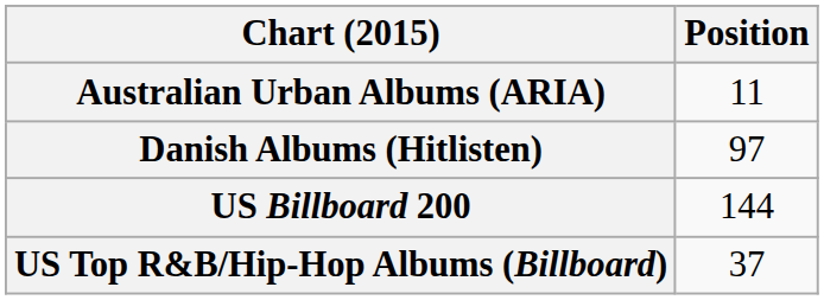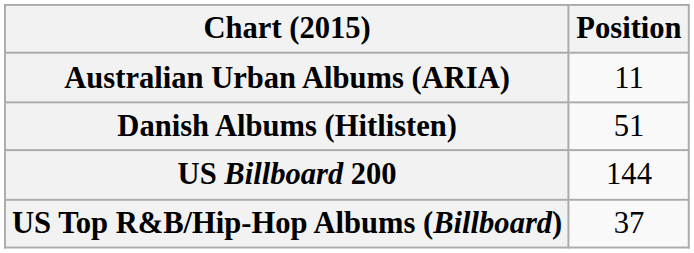 <table class="wikitable sortable plainrowheaders" style="text-align:center">
 <tr>
 <th scope="col">Chart (2015)</th>
 <th scope="col">Position</th>
 </tr>
 <tr>
 <th scope="row">Australian Urban Albums (ARIA)</th>
 <td>11</td>
 </tr>
 <tr>
 <th scope="row">Danish Albums (Hitlisten)</th>
-<td>97</td>
+<td>51</td>
 </tr>
 <tr>
 <th scope="row">US <em>Billboard</em> 200</th>
 <td style="text-align:center;">144</td>
 </tr>
 <tr>
 <th scope="row">US Top R&B/Hip-Hop Albums (<em>Billboard</em>)</th>
 <td style="text-align:center;">37</td>
 </tr>
 </table>
